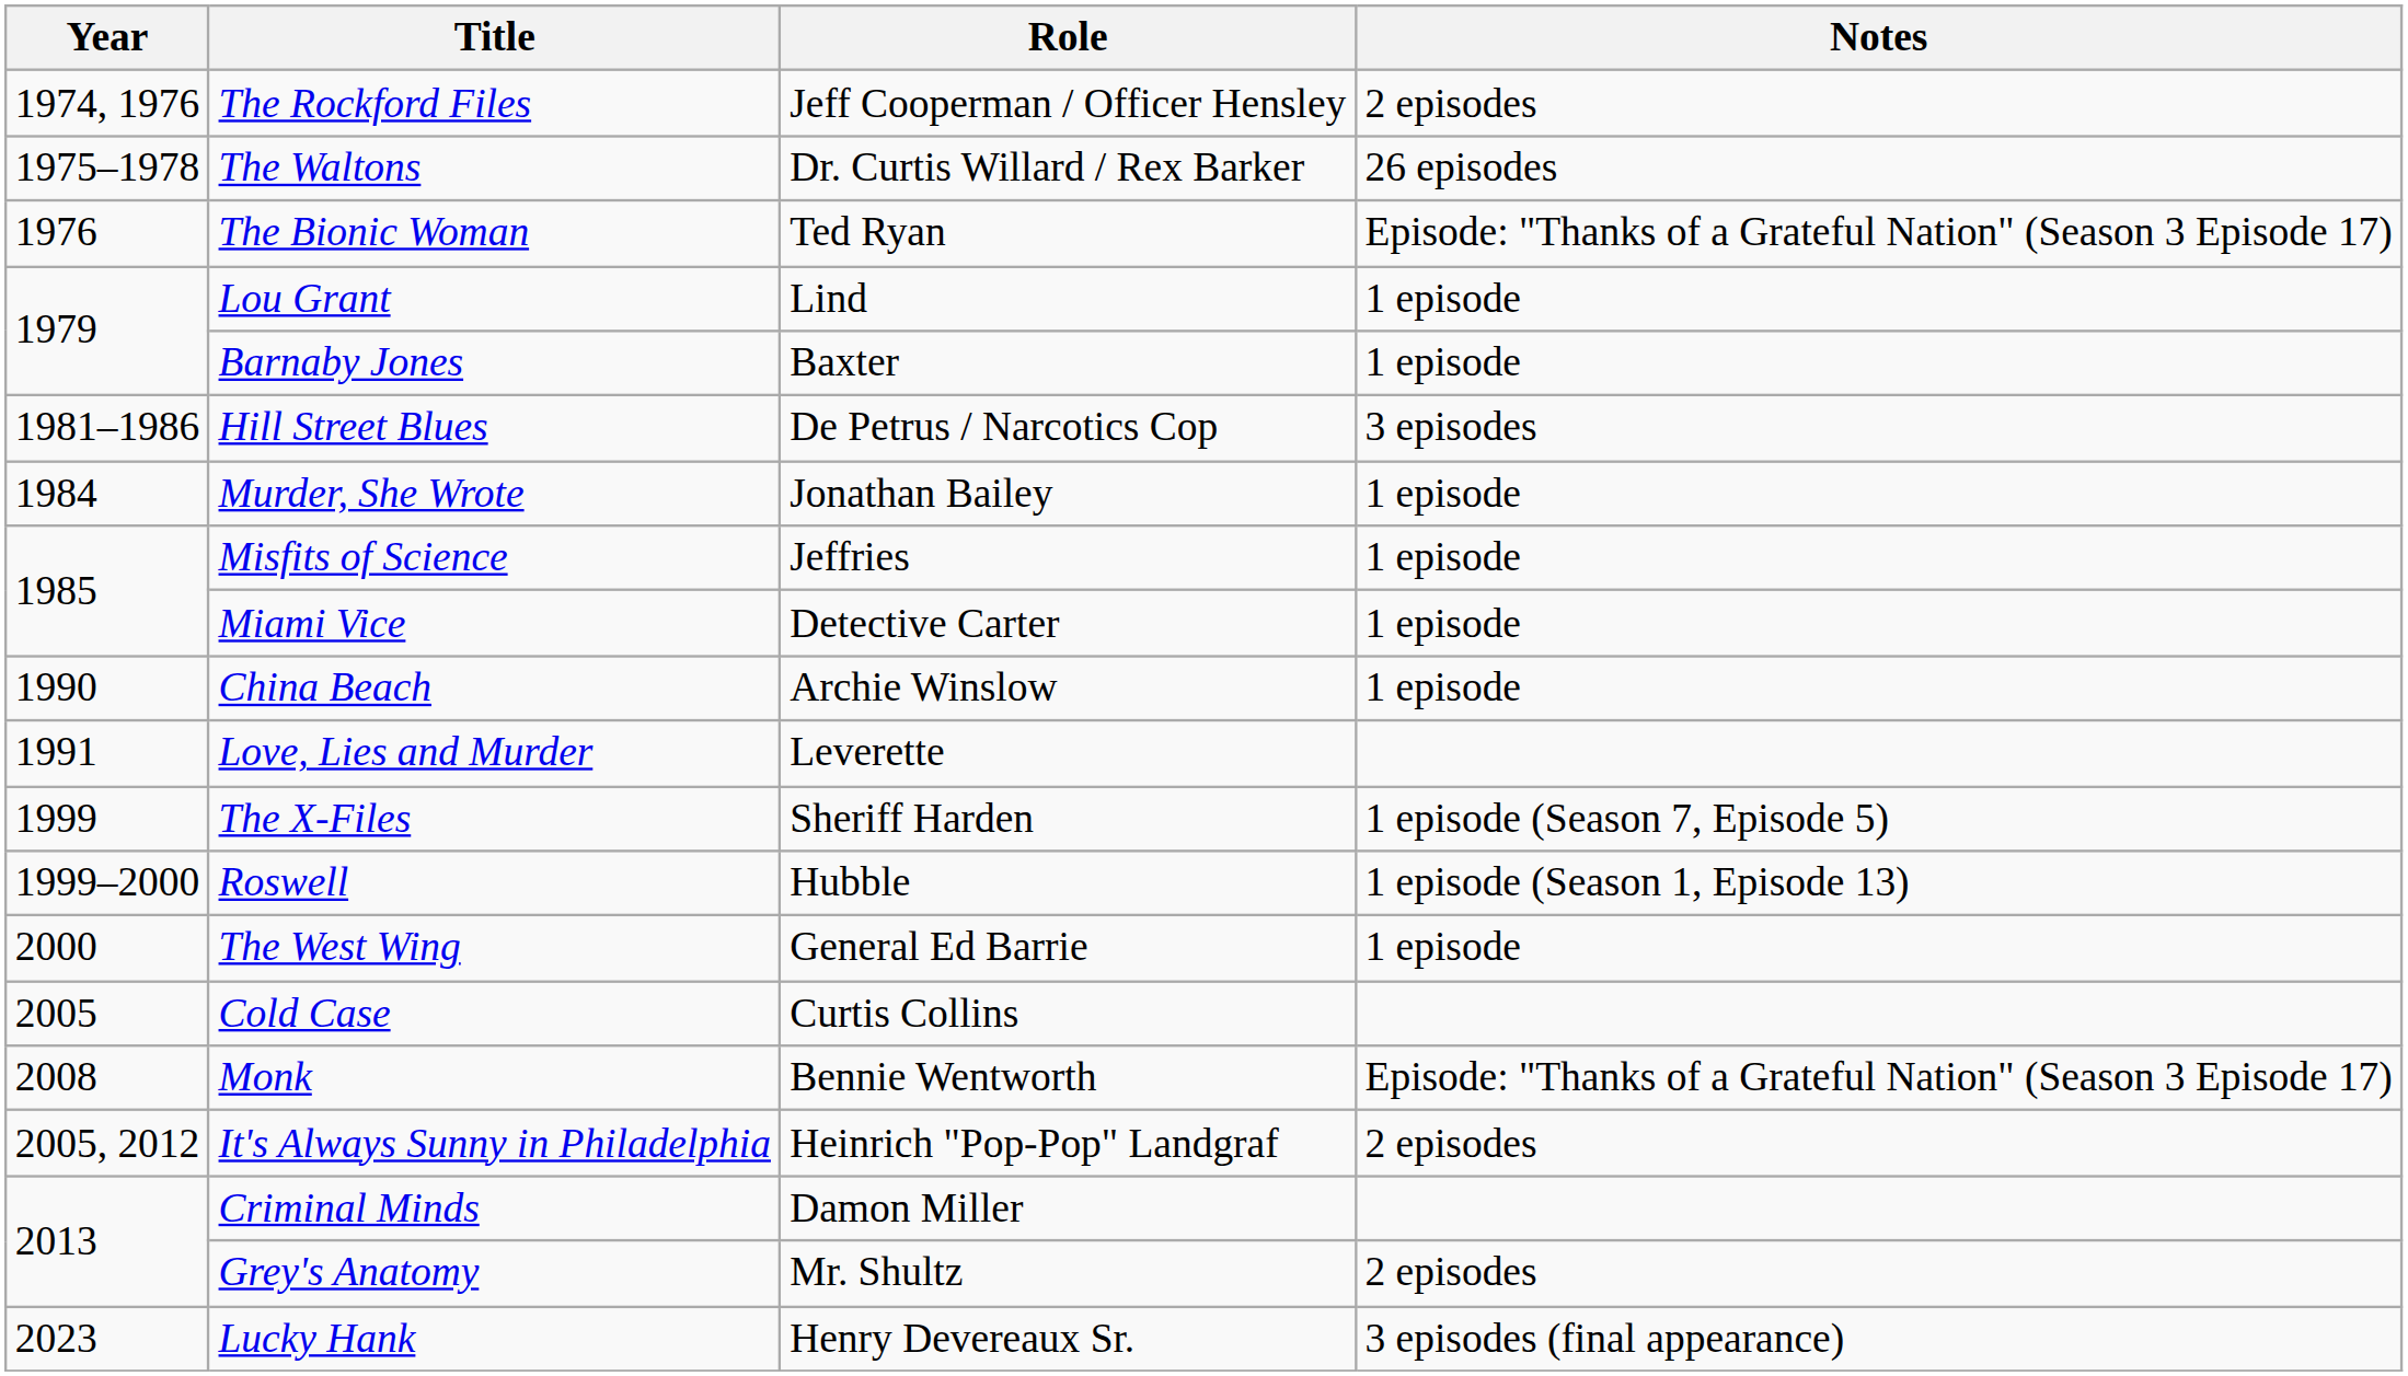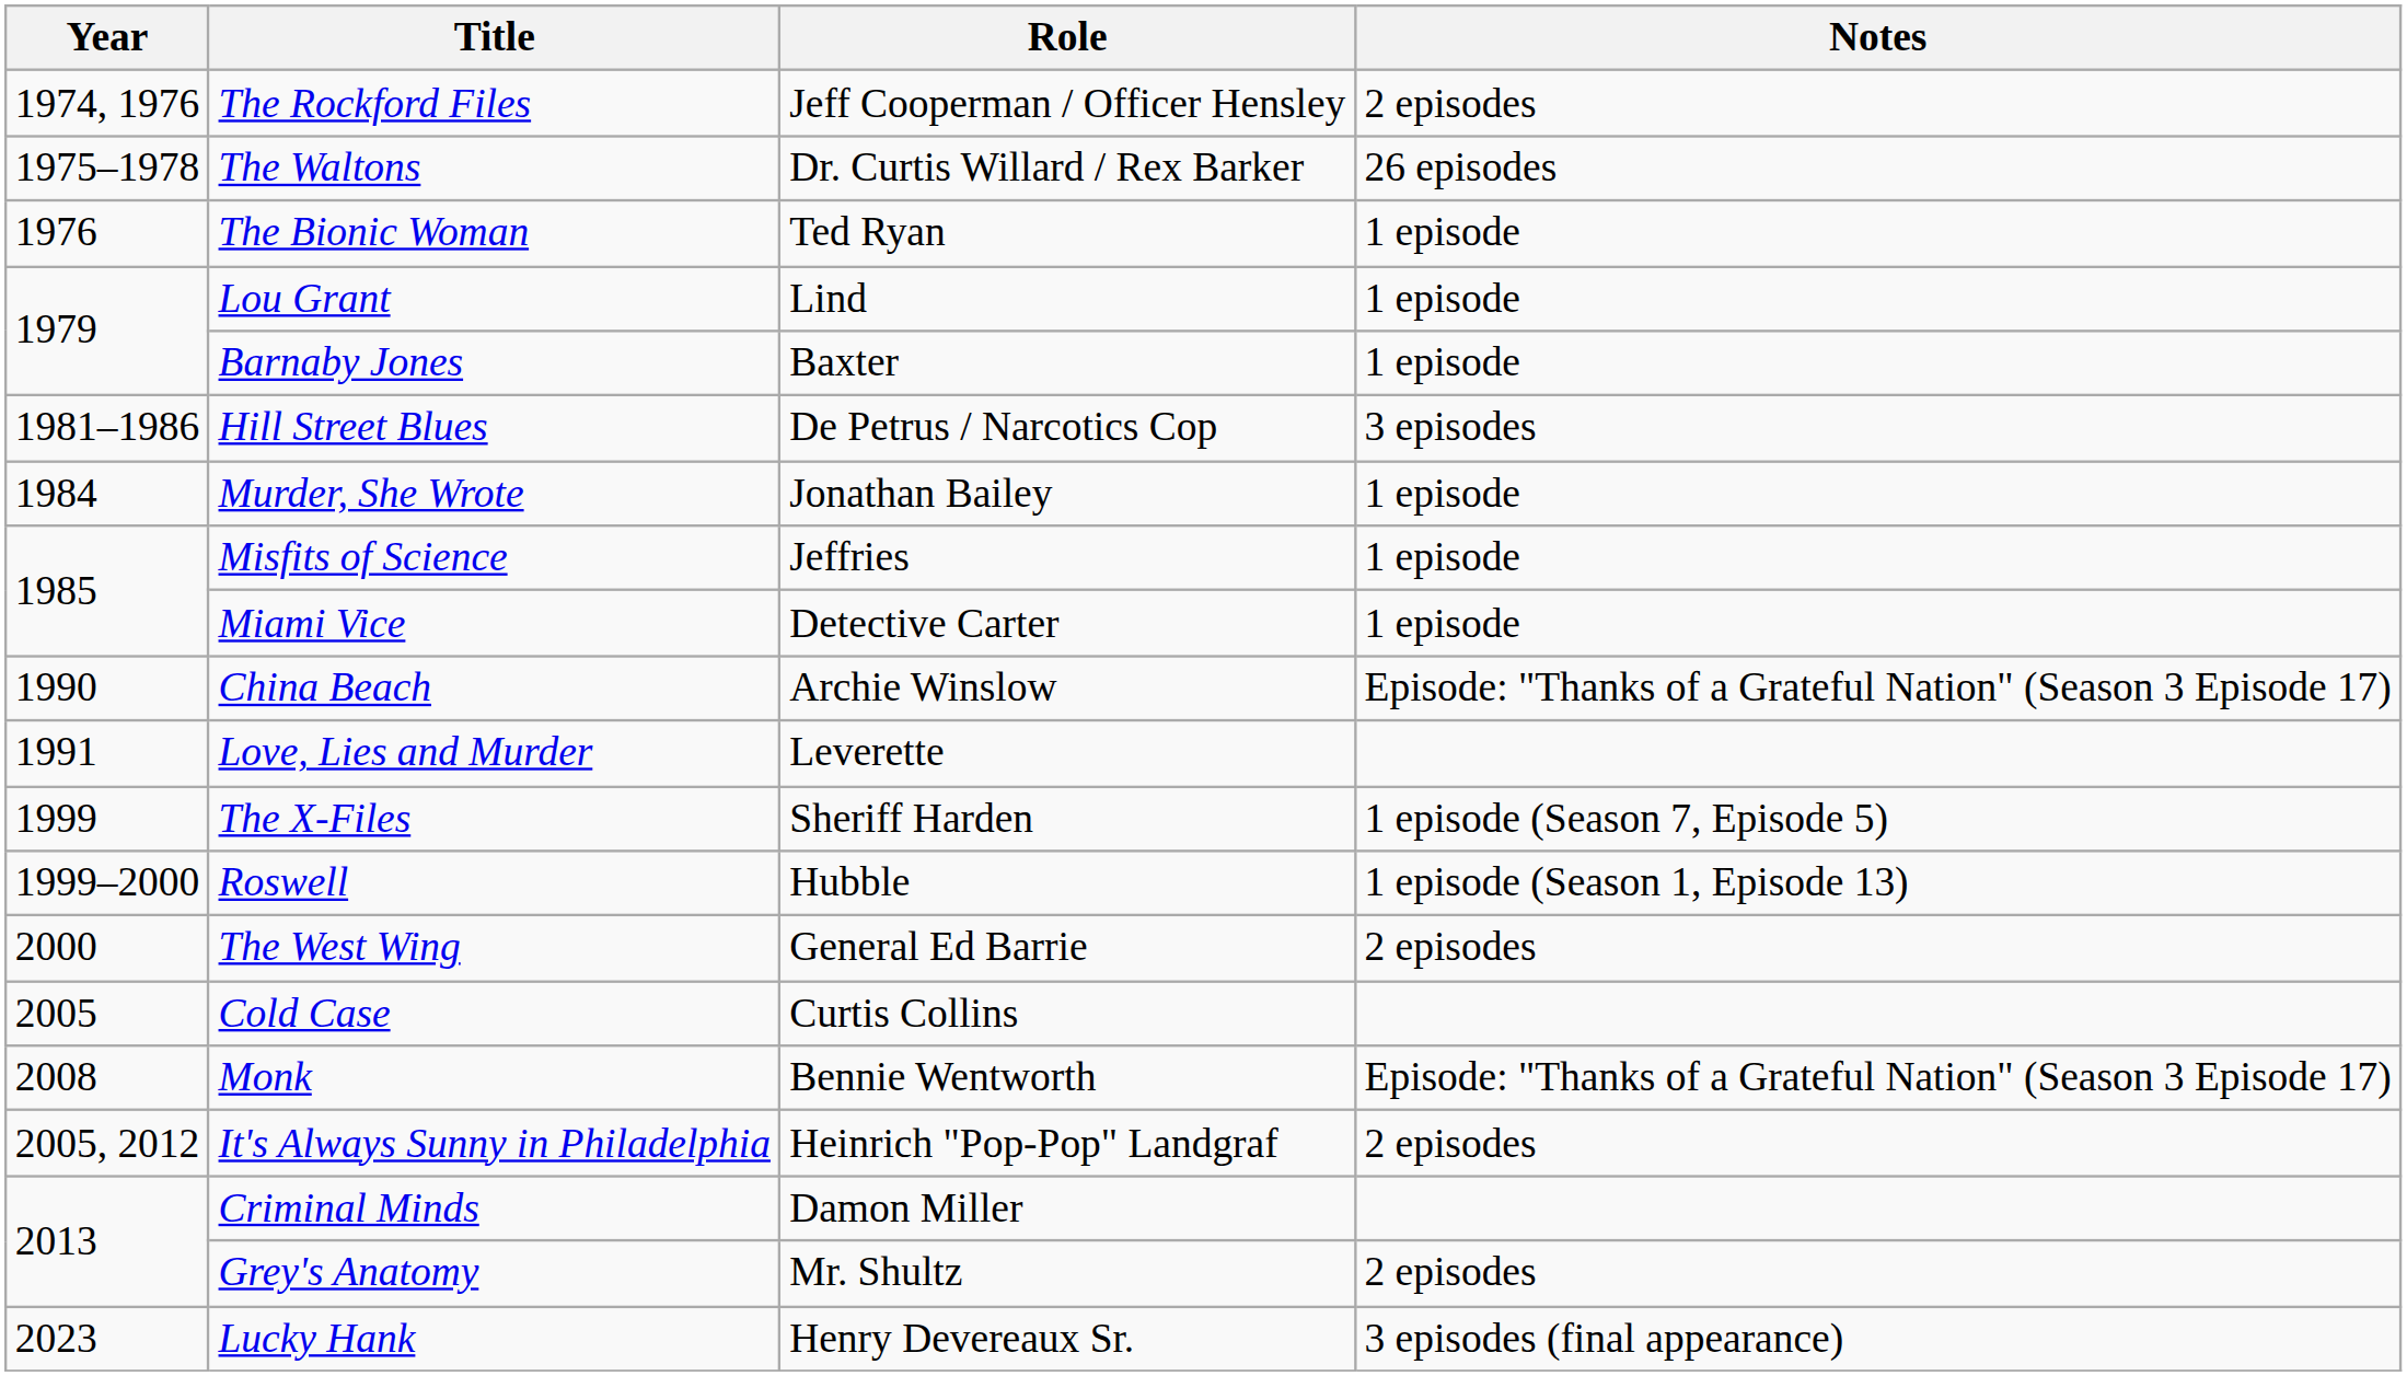 <table class="wikitable sortable">
 <tr>
 <th>Year</th>
 <th>Title</th>
 <th>Role</th>
 <th class="unsortable">Notes</th>
 </tr>
 <tr>
 <td>1974, 1976</td>
 <td><em><a href='#'>The Rockford Files</a></em></td>
 <td>Jeff Cooperman / Officer Hensley</td>
 <td>2 episodes</td>
 </tr>
 <tr>
 <td>1975–1978</td>
 <td><em><a href='#'>The Waltons</a></em></td>
 <td>Dr. Curtis Willard / Rex Barker</td>
 <td>26 episodes</td>
 </tr>
 <tr>
 <td>1976</td>
 <td><em><a href='#'>The Bionic Woman</a></em></td>
 <td>Ted Ryan</td>
-<td>Episode: "Thanks of a Grateful Nation" (Season 3 Episode 17)</td>
+<td>1 episode</td>
 </tr>
 <tr>
 <td rowspan="2">1979</td>
 <td><em><a href='#'>Lou Grant</a></em></td>
 <td>Lind</td>
 <td>1 episode</td>
 </tr>
 <tr>
 <td><em><a href='#'>Barnaby Jones</a></em></td>
 <td>Baxter</td>
 <td>1 episode</td>
 </tr>
 <tr>
 <td>1981–1986</td>
 <td><em><a href='#'>Hill Street Blues</a></em></td>
 <td>De Petrus / Narcotics Cop</td>
 <td>3 episodes</td>
 </tr>
 <tr>
 <td>1984</td>
 <td><em><a href='#'>Murder, She Wrote</a></em></td>
 <td>Jonathan Bailey</td>
 <td>1 episode</td>
 </tr>
 <tr>
 <td rowspan="2">1985</td>
 <td><em><a href='#'>Misfits of Science</a></em></td>
 <td>Jeffries</td>
 <td>1 episode</td>
 </tr>
 <tr>
 <td><em><a href='#'>Miami Vice</a></em></td>
 <td>Detective Carter</td>
 <td>1 episode</td>
 </tr>
 <tr>
 <td>1990</td>
 <td><em><a href='#'>China Beach</a></em></td>
 <td>Archie Winslow</td>
-<td>1 episode</td>
+<td>Episode: "Thanks of a Grateful Nation" (Season 3 Episode 17)</td>
 </tr>
 <tr>
 <td>1991</td>
 <td><em><a href='#'>Love, Lies and Murder</a></em></td>
 <td>Leverette</td>
 <td></td>
 </tr>
 <tr>
 <td>1999</td>
 <td><em><a href='#'>The X-Files</a></em></td>
 <td>Sheriff Harden</td>
 <td>1 episode (Season 7, Episode 5)</td>
 </tr>
 <tr>
 <td>1999–2000</td>
 <td><em><a href='#'>Roswell</a></em></td>
 <td>Hubble</td>
 <td>1 episode (Season 1, Episode 13)</td>
 </tr>
 <tr>
 <td>2000</td>
 <td><em><a href='#'>The West Wing</a></em></td>
 <td>General Ed Barrie</td>
-<td>1 episode</td>
+<td>2 episodes</td>
 </tr>
 <tr>
 <td>2005</td>
 <td><em><a href='#'>Cold Case</a></em></td>
 <td>Curtis Collins</td>
 <td></td>
 </tr>
 <tr>
 <td>2008</td>
 <td><em><a href='#'>Monk</a></em></td>
 <td>Bennie Wentworth</td>
 <td>Episode: "Thanks of a Grateful Nation" (Season 3 Episode 17)</td>
 </tr>
 <tr>
 <td>2005, 2012</td>
 <td><em><a href='#'>It's Always Sunny in Philadelphia</a></em></td>
 <td>Heinrich "Pop-Pop" Landgraf</td>
 <td>2 episodes</td>
 </tr>
 <tr>
 <td rowspan="2">2013</td>
 <td><em><a href='#'>Criminal Minds</a></em></td>
 <td>Damon Miller</td>
 <td></td>
 </tr>
 <tr>
 <td><em><a href='#'>Grey's Anatomy</a></em></td>
 <td>Mr. Shultz</td>
 <td>2 episodes</td>
 </tr>
 <tr>
 <td>2023</td>
 <td><em><a href='#'>Lucky Hank</a></em></td>
 <td>Henry Devereaux Sr.</td>
 <td>3 episodes (final appearance)</td>
 </tr>
 </table>
